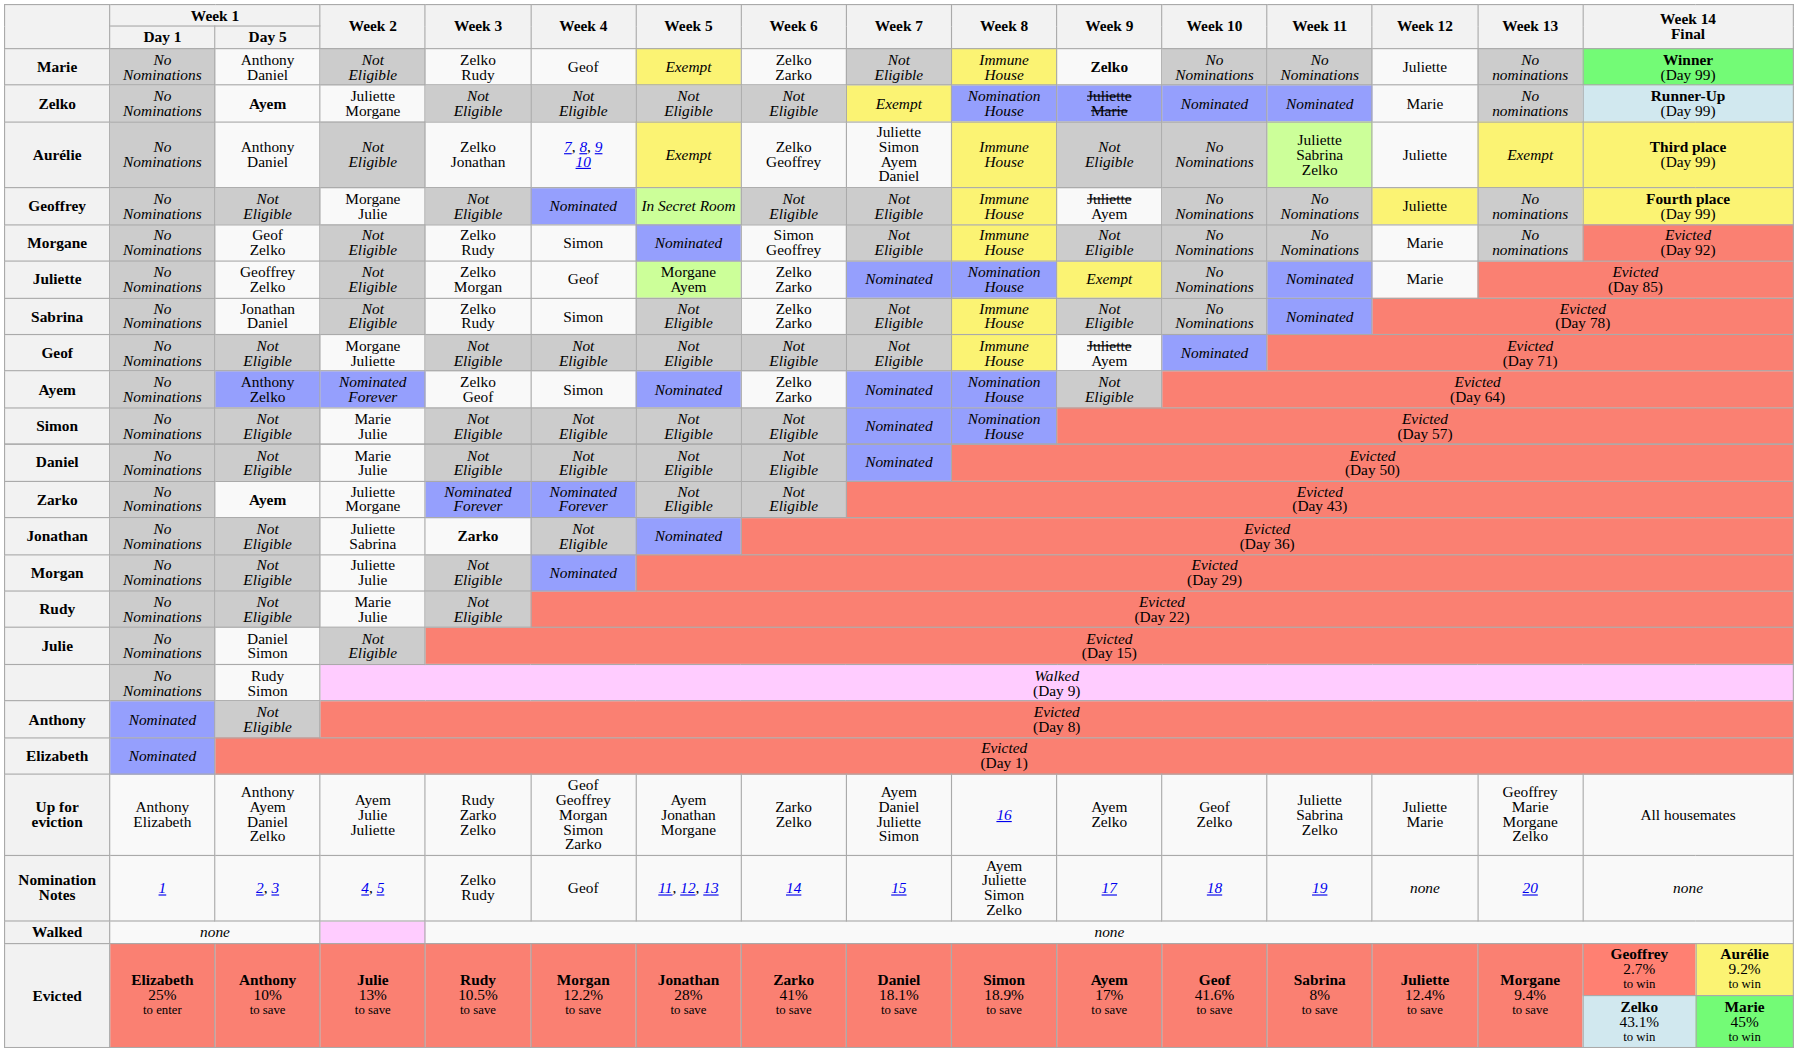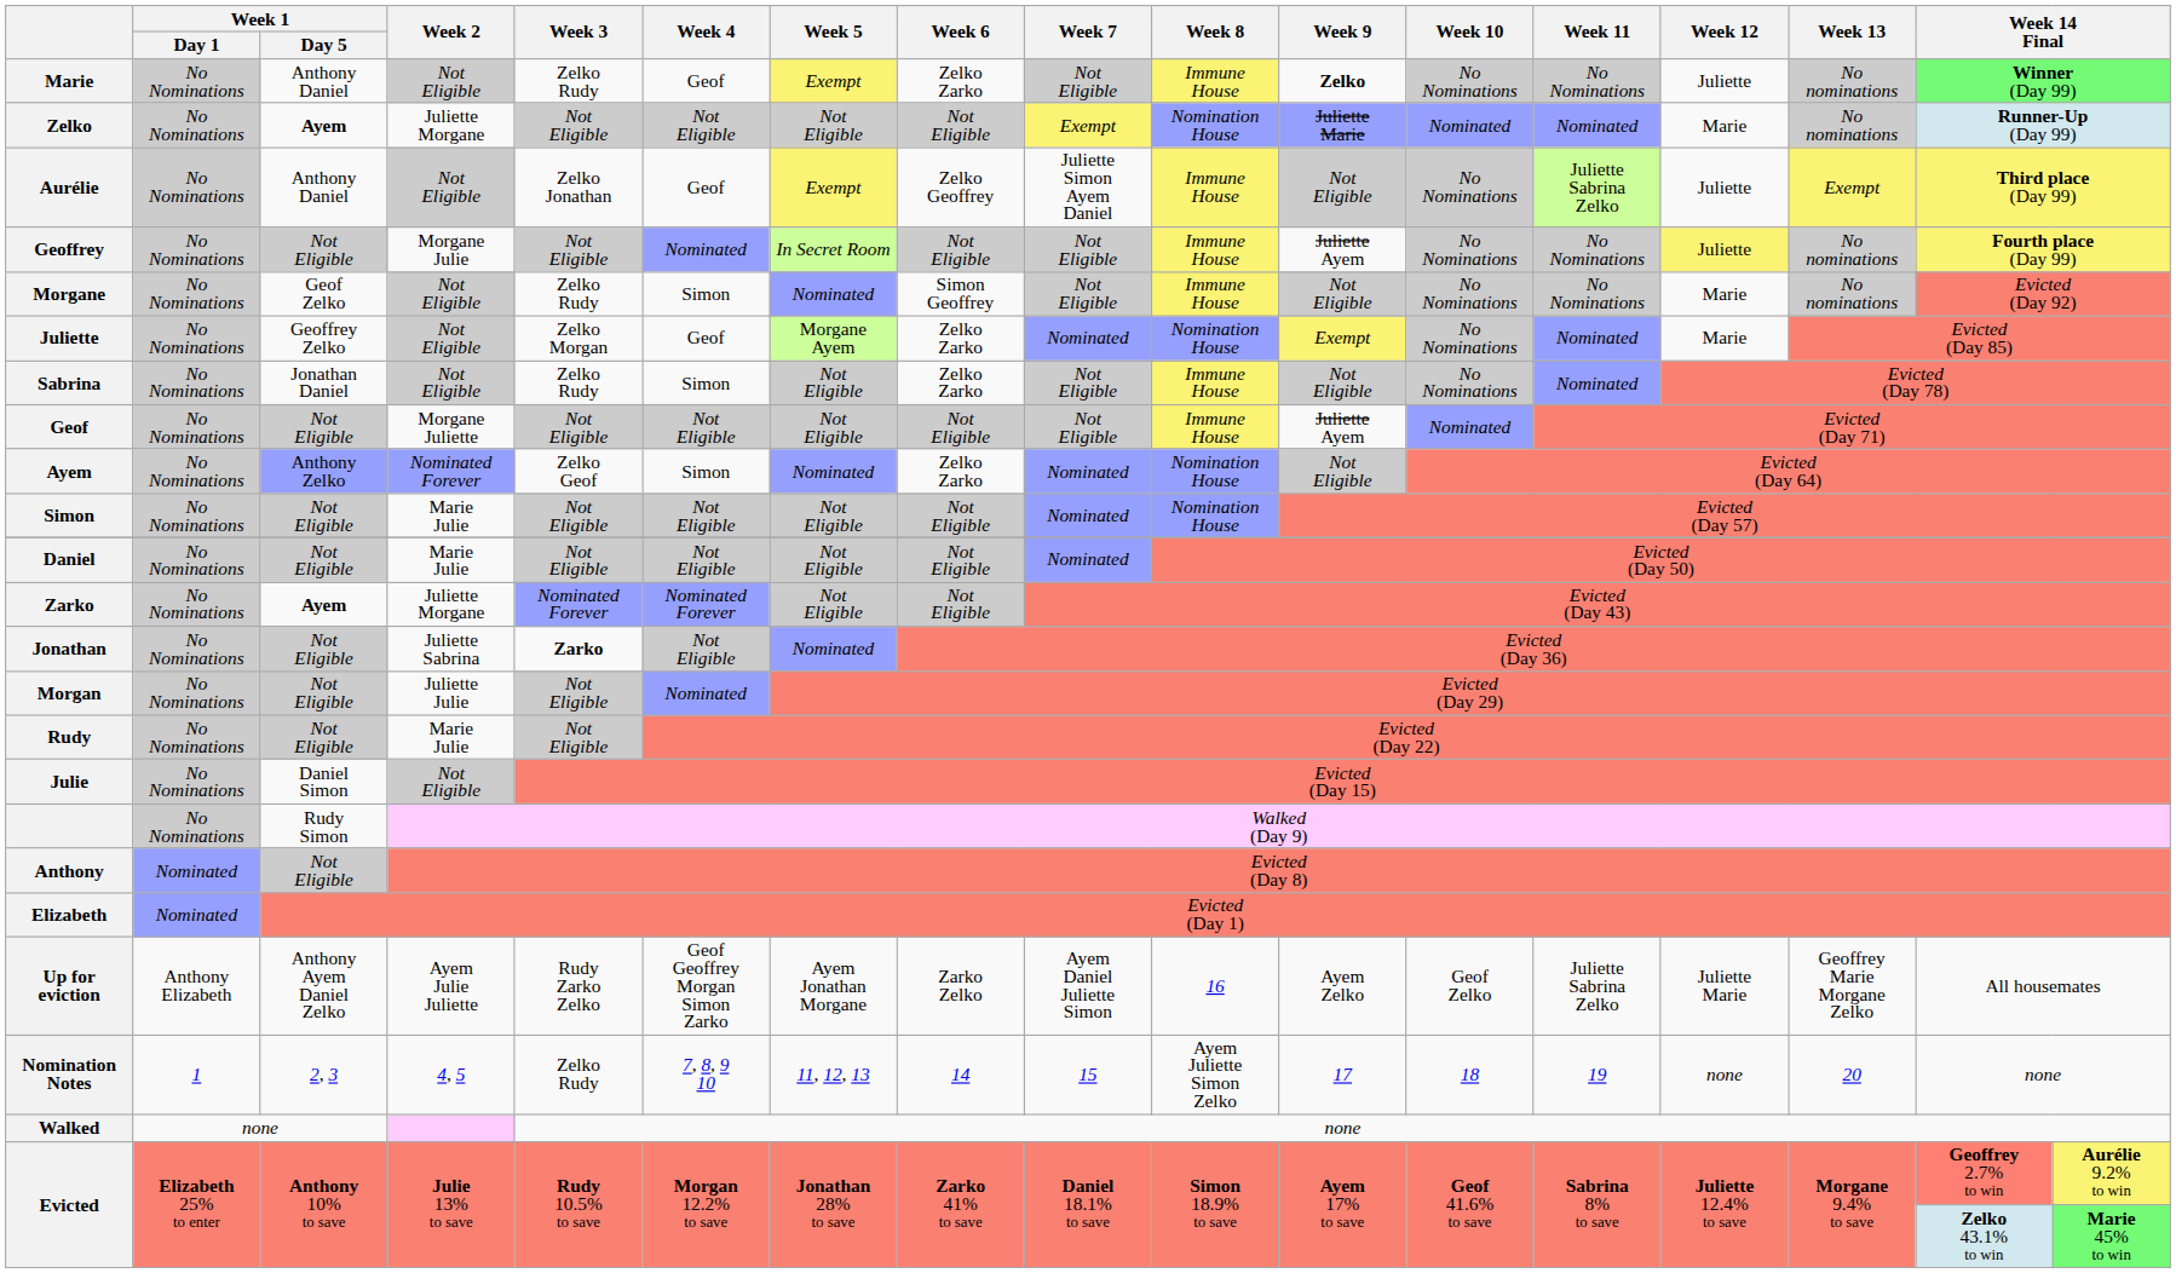 <table class="wikitable" style="text-align:center; width:100%; font-size:85%; line-height:13px;">
 <tr>
 <th rowspan="2" style="width:5%"></th>
 <th colspan="2" style="width:10%">Week 1</th>
 <th rowspan="2" style="width:5%">Week 2</th>
 <th rowspan="2" style="width:5%">Week 3</th>
 <th rowspan="2" style="width:5%">Week 4</th>
 <th rowspan="2" style="width:5%">Week 5</th>
 <th rowspan="2" style="width:5%">Week 6</th>
 <th rowspan="2" style="width:5%">Week 7</th>
 <th rowspan="2" style="width:5%">Week 8</th>
 <th rowspan="2" style="width:5%">Week 9</th>
 <th rowspan="2" style="width:5%">Week 10</th>
 <th rowspan="2" style="width:5%">Week 11</th>
 <th rowspan="2" style="width:5%">Week 12</th>
 <th rowspan="2" style="width:5%">Week 13</th>
 <th rowspan="2" style="width:10%" colspan=2>Week 14<br>Final</th>
 </tr>
 <tr>
 <th style="width:5%">Day 1</th>
 <th style="width:5%">Day 5</th>
 </tr>
 <tr>
 <th>Marie</th>
 <td style="background:#CCCCCC; text-align:center"><em>No<br>Nominations</em></td>
 <td>Anthony <br> Daniel</td>
 <td style="background:#CCCCCC; text-align:center"><em>Not<br>Eligible</em></td>
 <td>Zelko<br>Rudy</td>
 <td>Geof</td>
 <td style="background:#FBF373;"><em>Exempt</em></td>
 <td>Zelko<br>Zarko</td>
 <td style="background:#CCCCCC; text-align:center"><em>Not<br>Eligible</em></td>
 <td style="background:#FBF373;"><em>Immune <br> House</em></td>
 <td><strong>Zelko</strong></td>
 <td style="background:#CCCCCC; text-align:center"><em>No<br>Nominations</em></td>
 <td style="background:#CCCCCC; text-align:center"><em>No<br>Nominations</em></td>
 <td>Juliette</td>
 <td style="background:#CCCCCC; text-align:center"><em>No<br>nominations</em></td>
 <td style="background:#73FB76;" colspan="2"><strong>Winner</strong><br>(Day 99)</td>
 </tr>
 <tr>
 <th>Zelko</th>
 <td style="background:#CCCCCC; text-align:center"><em>No<br>Nominations</em></td>
 <td><strong>Ayem</strong></td>
 <td>Juliette<br>Morgane</td>
 <td style="background:#CCCCCC; text-align:center"><em>Not<br>Eligible</em></td>
 <td style="background:#CCCCCC; text-align:center"><em>Not<br>Eligible</em></td>
 <td style="background:#CCCCCC; text-align:center"><em>Not<br>Eligible</em></td>
 <td style="background:#CCCCCC; text-align:center"><em>Not<br>Eligible</em></td>
 <td style="background:#FBF373;"><em>Exempt</em></td>
 <td style="background:#959ffd; text-align:center"><em>Nomination <br> House</em></td>
 <td style="background:#959ffd; text-align:center"><s>Juliette</s> <br> <s>Marie</s></td>
 <td style="background:#959ffd; text-align:center"><em>Nominated</em></td>
 <td style="background:#959ffd; text-align:center"><em>Nominated</em></td>
 <td>Marie</td>
 <td style="background:#CCCCCC; text-align:center"><em>No<br>nominations</em></td>
 <td style="background:#D1E8EF;" colspan="2"><strong>Runner-Up</strong><br>(Day 99)</td>
 </tr>
 <tr>
 <th>Aurélie</th>
 <td style="background:#CCCCCC; text-align:center"><em>No<br>Nominations</em></td>
 <td>Anthony <br> Daniel</td>
 <td style="background:#CCCCCC; text-align:center"><em>Not<br>Eligible</em></td>
 <td>Zelko<br>Jonathan</td>
-<td><em><a href='#'>7</a></em>, <em><a href='#'>8</a></em>, <em><a href='#'>9</a></em><br> <em><a href='#'>10</a></em></td>
+<td>Geof</td>
 <td style="background:#FBF373;"><em>Exempt</em></td>
 <td>Zelko<br>Geoffrey</td>
 <td>Juliette<br>Simon<br>Ayem<br>Daniel</td>
 <td style="background:#FBF373;"><em>Immune <br> House</em></td>
 <td style="background:#CCCCCC; text-align:center"><em>Not<br>Eligible</em></td>
 <td style="background:#CCCCCC; text-align:center"><em>No<br>Nominations</em></td>
 <td colspan="1" style="background:#CCFF99;">Juliette<br>Sabrina<br>Zelko</td>
 <td>Juliette</td>
 <td style="background:#FBF373;"><em>Exempt</em></td>
 <td style="background:#FBF373;" colspan="2"><strong>Third place</strong><br>(Day 99)</td>
 </tr>
 <tr>
 <th>Geoffrey</th>
 <td style="background:#CCCCCC; text-align:center"><em>No<br>Nominations</em></td>
 <td style="background:#CCCCCC; text-align:center"><em>Not<br>Eligible</em></td>
 <td>Morgane<br>Julie</td>
 <td style="background:#CCCCCC; text-align:center"><em>Not<br>Eligible</em></td>
 <td style="background:#959ffd; text-align:center"><em>Nominated</em></td>
 <td colspan="1" style="background:#CCFF99;"><em>In Secret Room</em></td>
 <td style="background:#CCCCCC; text-align:center"><em>Not<br>Eligible</em></td>
 <td style="background:#CCCCCC; text-align:center"><em>Not<br>Eligible</em></td>
 <td style="background:#FBF373;"><em>Immune <br> House</em></td>
 <td><s>Juliette</s> <br> Ayem</td>
 <td style="background:#CCCCCC; text-align:center"><em>No<br>Nominations</em></td>
 <td style="background:#CCCCCC; text-align:center"><em>No<br>Nominations</em></td>
 <td style="background:#FBF373;">Juliette</td>
 <td style="background:#CCCCCC; text-align:center"><em>No<br>nominations</em></td>
 <td style="background:#FBF373;" colspan="2"><strong>Fourth place</strong><br>(Day 99)</td>
 </tr>
 <tr>
 <th>Morgane</th>
 <td style="background:#CCCCCC; text-align:center"><em>No<br>Nominations</em></td>
 <td>Geof <br> Zelko</td>
 <td style="background:#CCCCCC; text-align:center"><em>Not<br>Eligible</em></td>
 <td>Zelko<br>Rudy</td>
 <td>Simon</td>
 <td style="background:#959ffd; text-align:center"><em>Nominated</em></td>
 <td>Simon<br>Geoffrey</td>
 <td style="background:#CCCCCC; text-align:center"><em>Not<br>Eligible</em></td>
 <td style="background:#FBF373;"><em>Immune <br> House</em></td>
 <td style="background:#CCCCCC; text-align:center"><em>Not<br>Eligible</em></td>
 <td style="background:#CCCCCC; text-align:center"><em>No<br>Nominations</em></td>
 <td style="background:#CCCCCC; text-align:center"><em>No<br>Nominations</em></td>
 <td>Marie</td>
 <td style="background:#CCCCCC; text-align:center"><em>No<br>nominations</em></td>
 <td style="background:#FA8072" colspan="2"><em>Evicted</em><br>(Day 92)</td>
 </tr>
 <tr>
 <th>Juliette</th>
 <td style="background:#CCCCCC; text-align:center"><em>No<br>Nominations</em></td>
 <td>Geoffrey <br> Zelko</td>
 <td style="background:#CCCCCC; text-align:center"><em>Not<br>Eligible</em></td>
 <td>Zelko<br>Morgan</td>
 <td>Geof</td>
 <td colspan="1" style="background:#CCFF99;">Morgane<br>Ayem</td>
 <td>Zelko<br>Zarko</td>
 <td style="background:#959ffd; text-align:center"><em>Nominated</em></td>
 <td style="background:#959ffd; text-align:center"><em>Nomination <br> House</em></td>
 <td style="background:#FBF373;"><em>Exempt</em></td>
 <td style="background:#CCCCCC; text-align:center"><em>No<br>Nominations</em></td>
 <td style="background:#959ffd; text-align:center"><em>Nominated</em></td>
 <td>Marie</td>
 <td colspan="3" style="background:#FA8072"><em>Evicted</em><br>(Day 85)</td>
 </tr>
 <tr>
 <th>Sabrina</th>
 <td style="background:#CCCCCC; text-align:center"><em>No<br>Nominations</em></td>
 <td>Jonathan <br> Daniel</td>
 <td style="background:#CCCCCC; text-align:center"><em>Not<br>Eligible</em></td>
 <td>Zelko<br>Rudy</td>
 <td>Simon</td>
 <td style="background:#CCCCCC; text-align:center"><em>Not<br>Eligible</em></td>
 <td>Zelko<br>Zarko</td>
 <td style="background:#CCCCCC; text-align:center"><em>Not<br>Eligible</em></td>
 <td style="background:#FBF373;"><em>Immune <br> House</em></td>
 <td style="background:#CCCCCC; text-align:center"><em>Not<br>Eligible</em></td>
 <td style="background:#CCCCCC; text-align:center"><em>No<br>Nominations</em></td>
 <td style="background:#959ffd; text-align:center"><em>Nominated</em></td>
 <td colspan="4" style="background:#FA8072"><em>Evicted</em><br>(Day 78)</td>
 </tr>
 <tr>
 <th>Geof</th>
 <td style="background:#CCCCCC; text-align:center"><em>No<br>Nominations</em></td>
 <td style="background:#CCCCCC; text-align:center"><em>Not<br>Eligible</em></td>
 <td>Morgane<br>Juliette</td>
 <td style="background:#CCCCCC; text-align:center"><em>Not<br>Eligible</em></td>
 <td style="background:#CCCCCC; text-align:center"><em>Not<br>Eligible</em></td>
 <td style="background:#CCCCCC; text-align:center"><em>Not<br>Eligible</em></td>
 <td style="background:#CCCCCC; text-align:center"><em>Not<br>Eligible</em></td>
 <td style="background:#CCCCCC; text-align:center"><em>Not<br>Eligible</em></td>
 <td style="background:#FBF373;"><em>Immune <br> House</em></td>
 <td><s>Juliette</s> <br> Ayem</td>
 <td style="background:#959ffd; text-align:center"><em>Nominated</em></td>
 <td colspan="5" style="background:#FA8072"><em>Evicted</em><br>(Day 71)</td>
 </tr>
 <tr>
 <th>Ayem</th>
 <td style="background:#CCCCCC; text-align:center"><em>No<br>Nominations</em></td>
 <td style="background:#959ffd; text-align:center">Anthony <br> Zelko</td>
 <td style="background:#959ffd; text-align:center"><em>Nominated <br> Forever</em></td>
 <td>Zelko<br>Geof</td>
 <td>Simon</td>
 <td style="background:#959ffd; text-align:center"><em>Nominated</em></td>
 <td>Zelko<br>Zarko</td>
 <td style="background:#959ffd; text-align:center"><em>Nominated</em></td>
 <td style="background:#959ffd; text-align:center"><em>Nomination <br> House</em></td>
 <td style="background:#CCCCCC; text-align:center"><em>Not<br>Eligible</em></td>
 <td colspan="6" style="background:#FA8072"><em>Evicted</em><br>(Day 64)</td>
 </tr>
 <tr>
 <th>Simon</th>
 <td style="background:#CCCCCC; text-align:center"><em>No<br>Nominations</em></td>
 <td style="background:#CCCCCC; text-align:center"><em>Not<br>Eligible</em></td>
 <td>Marie<br>Julie</td>
 <td style="background:#CCCCCC; text-align:center"><em>Not<br>Eligible</em></td>
 <td style="background:#CCCCCC; text-align:center"><em>Not<br>Eligible</em></td>
 <td style="background:#CCCCCC; text-align:center"><em>Not<br>Eligible</em></td>
 <td style="background:#CCCCCC; text-align:center"><em>Not<br>Eligible</em></td>
 <td style="background:#959ffd; text-align:center"><em>Nominated</em></td>
 <td style="background:#959ffd; text-align:center"><em>Nomination <br> House</em></td>
 <td colspan="7" style="background:#FA8072"><em>Evicted</em><br>(Day 57)</td>
 </tr>
 <tr>
 </tr>
 <tr>
 <th>Daniel</th>
 <td style="background:#CCCCCC; text-align:center"><em>No<br>Nominations</em></td>
 <td style="background:#CCCCCC; text-align:center"><em>Not<br>Eligible</em></td>
 <td>Marie<br>Julie</td>
 <td style="background:#CCCCCC; text-align:center"><em>Not<br>Eligible</em></td>
 <td style="background:#CCCCCC; text-align:center"><em>Not<br>Eligible</em></td>
 <td style="background:#CCCCCC; text-align:center"><em>Not<br>Eligible</em></td>
 <td style="background:#CCCCCC; text-align:center"><em>Not<br>Eligible</em></td>
 <td style="background:#959ffd; text-align:center"><em>Nominated</em></td>
 <td colspan="8" style="background:#FA8072"><em>Evicted</em><br>(Day 50)</td>
 </tr>
 <tr>
 <th>Zarko</th>
 <td style="background:#CCCCCC; text-align:center"><em>No<br>Nominations</em></td>
 <td><strong>Ayem</strong></td>
 <td>Juliette<br>Morgane</td>
 <td style="background:#959ffd; text-align:center"><em>Nominated <br> Forever</em></td>
 <td style="background:#959ffd; text-align:center"><em>Nominated <br> Forever</em></td>
 <td style="background:#CCCCCC; text-align:center"><em>Not<br>Eligible</em></td>
 <td style="background:#CCCCCC; text-align:center"><em>Not<br>Eligible</em></td>
 <td colspan="9" style="background:#FA8072"><em>Evicted</em><br>(Day 43)</td>
 </tr>
 <tr>
 <th>Jonathan</th>
 <td style="background:#CCCCCC; text-align:center"><em>No<br>Nominations</em></td>
 <td style="background:#CCCCCC; text-align:center"><em>Not<br>Eligible</em></td>
 <td>Juliette<br>Sabrina</td>
 <td><strong>Zarko</strong></td>
 <td style="background:#CCCCCC; text-align:center"><em>Not<br>Eligible</em></td>
 <td style="background:#959ffd; text-align:center"><em>Nominated</em></td>
 <td colspan="10" style="background:#FA8072"><em>Evicted</em><br>(Day 36)</td>
 </tr>
 <tr>
 <th>Morgan</th>
 <td style="background:#CCCCCC; text-align:center"><em>No<br>Nominations</em></td>
 <td style="background:#CCCCCC; text-align:center"><em>Not<br>Eligible</em></td>
 <td>Juliette<br>Julie</td>
 <td style="background:#CCCCCC; text-align:center"><em>Not<br>Eligible</em></td>
 <td style="background:#959ffd; text-align:center"><em>Nominated</em></td>
 <td colspan="11" style="background:#FA8072"><em>Evicted</em><br>(Day 29)</td>
 </tr>
 <tr>
 <th>Rudy</th>
 <td style="background:#CCCCCC; text-align:center"><em>No<br>Nominations</em></td>
 <td style="background:#CCCCCC; text-align:center"><em>Not<br>Eligible</em></td>
 <td>Marie<br>Julie</td>
 <td style="background:#CCCCCC; text-align:center"><em>Not<br>Eligible</em></td>
 <td colspan="12" style="background:#FA8072"><em>Evicted</em><br>(Day 22)</td>
 </tr>
 <tr>
 <th>Julie</th>
 <td style="background:#CCCCCC; text-align:center"><em>No<br>Nominations</em></td>
 <td>Daniel <br> Simon</td>
 <td style="background:#CCCCCC; text-align:center"><em>Not<br>Eligible</em></td>
 <td colspan="13" style="background:#FA8072"><em>Evicted</em><br>(Day 15)</td>
 </tr>
 <tr>
 <th></th>
 <td style="background:#CCCCCC; text-align:center"><em>No<br>Nominations</em></td>
 <td>Rudy <br> Simon</td>
 <td colspan="14" style="background:#FFCCFF"><em>Walked</em><br>(Day 9)</td>
 </tr>
 <tr>
 <th>Anthony</th>
 <td style="background:#959ffd; text-align:center"><em>Nominated</em></td>
 <td style="background:#CCCCCC; text-align:center"><em>Not<br>Eligible</em></td>
 <td colspan="14" style="background:#FA8072"><em>Evicted</em><br>(Day 8)</td>
 </tr>
 <tr>
 <th>Elizabeth</th>
 <td style="background:#959ffd; text-align:center"><em>Nominated</em></td>
 <td colspan="15" style="background:#FA8072"><em>Evicted</em><br>(Day 1)</td>
 </tr>
 <tr>
 <th>Up for<br>eviction</th>
 <td>Anthony<br>Elizabeth</td>
 <td>Anthony<br>Ayem<br>Daniel<br>Zelko</td>
 <td>Ayem<br>Julie<br>Juliette</td>
 <td>Rudy<br>Zarko<br>Zelko</td>
 <td>Geof<br>Geoffrey<br>Morgan<br>Simon<br>Zarko</td>
 <td>Ayem<br>Jonathan<br>Morgane</td>
 <td>Zarko<br>Zelko</td>
 <td>Ayem<br>Daniel<br>Juliette<br>Simon</td>
 <td><em><a href='#'>16</a></em></td>
 <td>Ayem<br>Zelko</td>
 <td>Geof<br>Zelko</td>
 <td>Juliette<br>Sabrina<br>Zelko</td>
 <td>Juliette<br>Marie</td>
 <td>Geoffrey<br>Marie<br>Morgane<br>Zelko</td>
 <td colspan="2">All housemates</td>
 </tr>
 <tr>
 <th>Nomination Notes</th>
 <td><em><a href='#'>1</a></em></td>
 <td><em><a href='#'>2</a></em>, <em><a href='#'>3</a></em></td>
 <td><em><a href='#'>4</a></em>, <em><a href='#'>5</a></em></td>
 <td>Zelko<br>Rudy</td>
-<td>Geof</td>
+<td><em><a href='#'>7</a></em>, <em><a href='#'>8</a></em>, <em><a href='#'>9</a></em><br> <em><a href='#'>10</a></em></td>
 <td><em><a href='#'>11</a></em>, <em><a href='#'>12</a></em>, <em><a href='#'>13</a></em></td>
 <td><em><a href='#'>14</a></em></td>
 <td><em><a href='#'>15</a></em></td>
 <td>Ayem<br>Juliette<br>Simon<br>Zelko</td>
 <td><em><a href='#'>17</a></em></td>
 <td><em><a href='#'>18</a></em></td>
 <td><em><a href='#'>19</a></em></td>
 <td><em>none</em></td>
 <td><em><a href='#'>20</a></em></td>
 <td colspan="2"><em>none</em></td>
 </tr>
 <tr>
 <th>Walked</th>
 <td colspan="2"><em>none</em></td>
 <td style="background:#ffccff"><strong></strong></td>
 <td colspan="13"><em>none</em></td>
 </tr>
 <tr>
 <th rowspan=2>Evicted</th>
 <td style="background:#fa8072; text-align:center" rowspan=2><strong> Elizabeth</strong> <br>25%<br><small>to enter</small></td>
 <td style="background:#fa8072; text-align:center" rowspan=2><strong>Anthony</strong> <br> 10% <br> <small>to save</small></td>
 <td style="background:#fa8072; text-align:center" rowspan=2><strong>Julie</strong> <br> 13% <br> <small>to save</small></td>
 <td style="background:#fa8072; text-align:center" rowspan=2><strong>Rudy</strong> <br> 10.5% <br> <small>to save</small></td>
 <td style="background:#fa8072; text-align:center" rowspan=2><strong>Morgan</strong> <br> 12.2% <br> <small>to save</small></td>
 <td style="background:#fa8072; text-align:center" rowspan=2><strong>Jonathan</strong> <br> 28% <br> <small>to save</small></td>
 <td style="background:#fa8072; text-align:center" rowspan=2><strong>Zarko</strong> <br> 41% <br> <small>to save</small></td>
 <td style="background:#fa8072; text-align:center" rowspan=2><strong>Daniel</strong> <br> 18.1% <br> <small>to save</small></td>
 <td style="background:#fa8072; text-align:center" rowspan=2><strong>Simon</strong> <br> 18.9% <br> <small>to save</small></td>
 <td style="background:#fa8072; text-align:center" rowspan=2><strong>Ayem</strong><br>17%<br><small>to save</small></td>
 <td style="background:#fa8072; text-align:center" rowspan=2><strong>Geof</strong><br>41.6%<br><small>to save</small></td>
 <td style="background:#fa8072; text-align:center" rowspan=2><strong>Sabrina</strong><br>8%<br><small>to save</small></td>
 <td style="background:#fa8072; text-align:center" rowspan=2><strong>Juliette</strong><br> 12.4% <br><small>to save</small></td>
 <td style="background:#fa8072; text-align:center" rowspan=2><strong>Morgane</strong><br> 9.4% <br><small>to save</small></td>
 <td style="background:#FF8072"><strong>Geoffrey</strong><br>2.7%<br><small>to win</small></td>
 <td style="background:#FBF373"><strong>Aurélie</strong><br>9.2%<br><small>to win</small></td>
 </tr>
 <tr>
 <td style="background:#D1E8EF"><strong>Zelko</strong><br>43.1%<br><small>to win</small></td>
 <td style="background:#73FB76"><strong>Marie</strong><br>45%<br><small>to win</small></td>
 </tr>
 <tr>
 </tr>
 </table>
